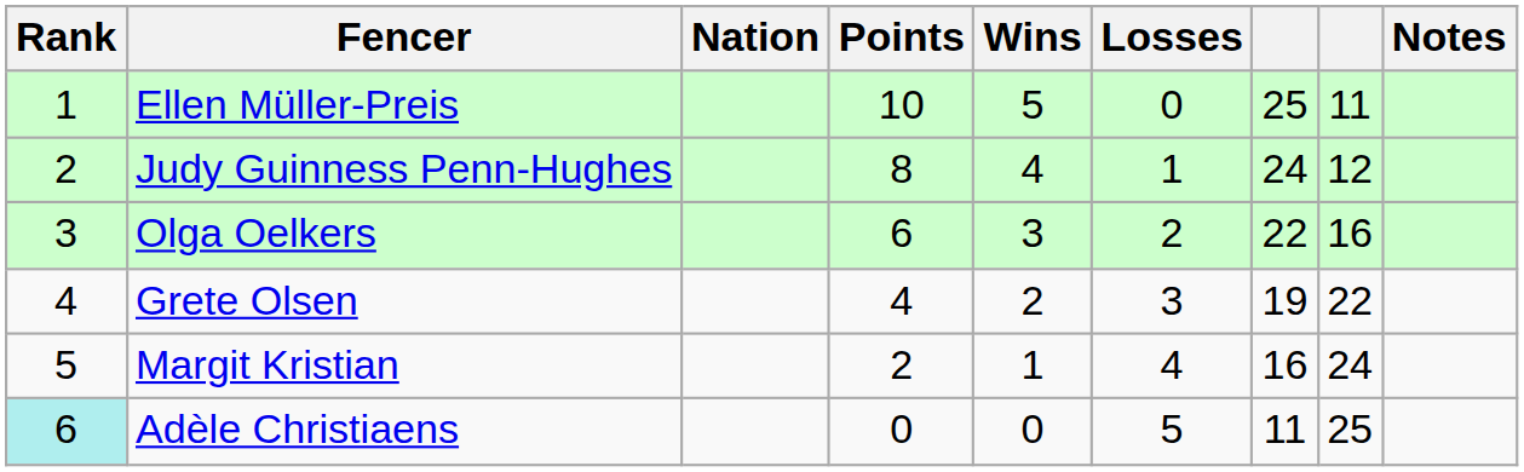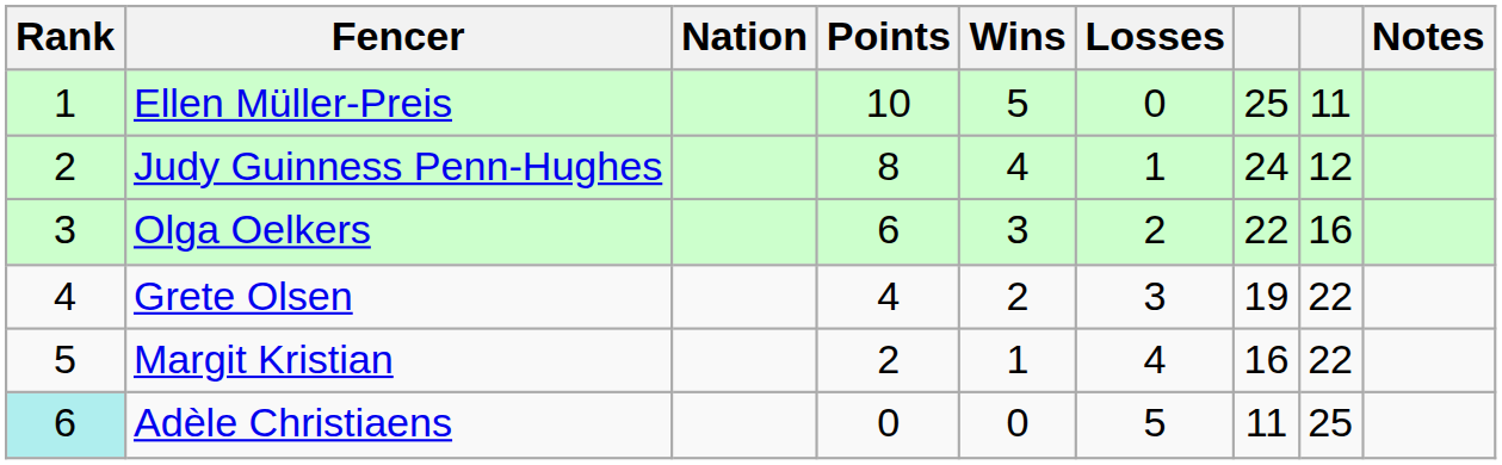 <table class="wikitable sortable" style="text-align: center;">
 <tr>
 <th>Rank</th>
 <th>Fencer</th>
 <th>Nation</th>
 <th>Points</th>
 <th>Wins</th>
 <th>Losses</th>
 <th></th>
 <th></th>
 <th>Notes</th>
 </tr>
 <tr style="background:#cfc;">
 <td>1</td>
 <td align=left><a href='#'>Ellen Müller-Preis</a></td>
 <td align=left></td>
 <td>10</td>
 <td>5</td>
 <td>0</td>
 <td>25</td>
 <td>11</td>
 <td></td>
 </tr>
 <tr style="background:#cfc;">
 <td>2</td>
 <td align=left><a href='#'>Judy Guinness Penn-Hughes</a></td>
 <td align=left></td>
 <td>8</td>
 <td>4</td>
 <td>1</td>
 <td>24</td>
 <td>12</td>
 <td></td>
 </tr>
 <tr style="background:#cfc;">
 <td>3</td>
 <td align=left><a href='#'>Olga Oelkers</a></td>
 <td align=left></td>
 <td>6</td>
 <td>3</td>
 <td>2</td>
 <td>22</td>
 <td>16</td>
 <td></td>
 </tr>
 <tr>
 <td>4</td>
 <td align=left><a href='#'>Grete Olsen</a></td>
 <td align=left></td>
 <td>4</td>
 <td>2</td>
 <td>3</td>
 <td>19</td>
 <td>22</td>
 <td></td>
 </tr>
 <tr>
 <td>5</td>
 <td align=left><a href='#'>Margit Kristian</a></td>
 <td align=left></td>
 <td>2</td>
 <td>1</td>
 <td>4</td>
 <td>16</td>
-<td>24</td>
+<td>22</td>
 <td></td>
 </tr>
 <tr>
 <td style="background: paleturquoise;">6</td>
 <td align=left><a href='#'>Adèle Christiaens</a></td>
 <td align=left></td>
 <td>0</td>
 <td>0</td>
 <td>5</td>
 <td>11</td>
 <td>25</td>
 <td></td>
 </tr>
 </table>
